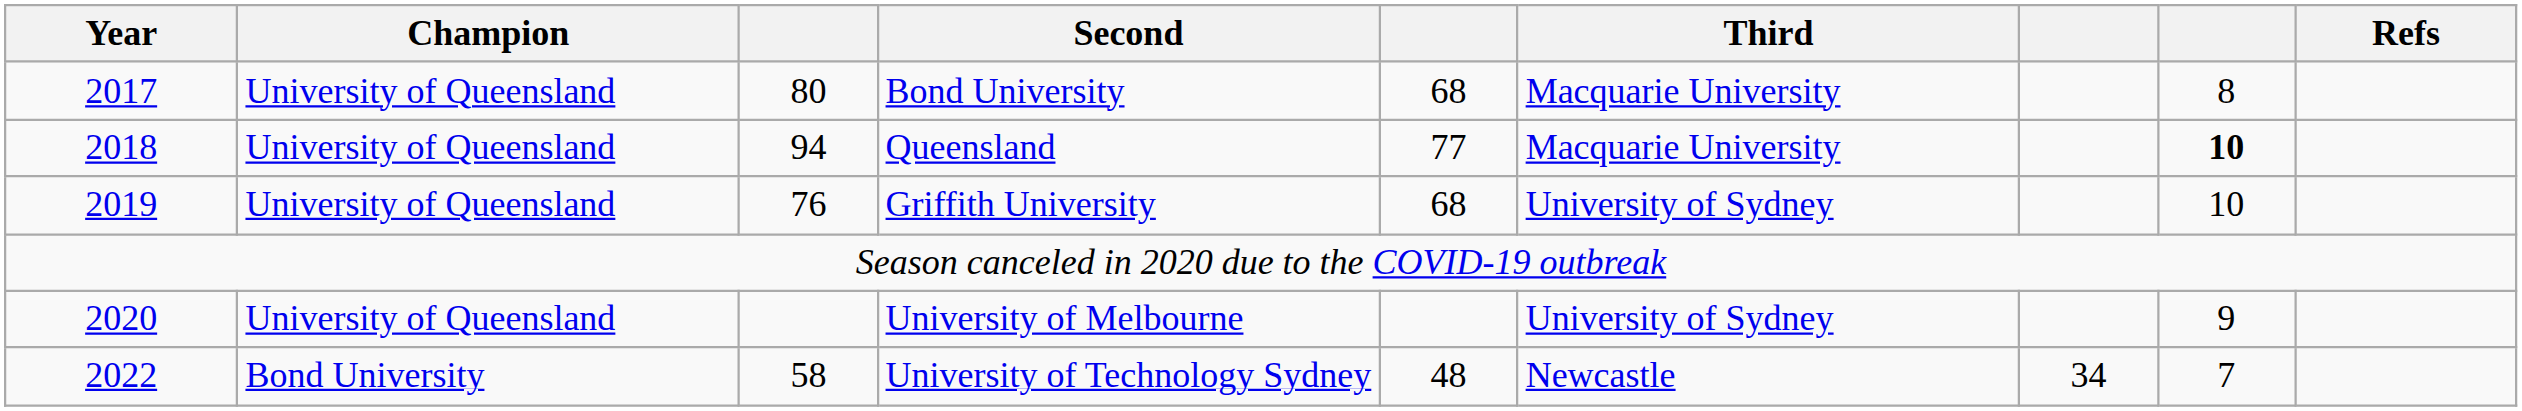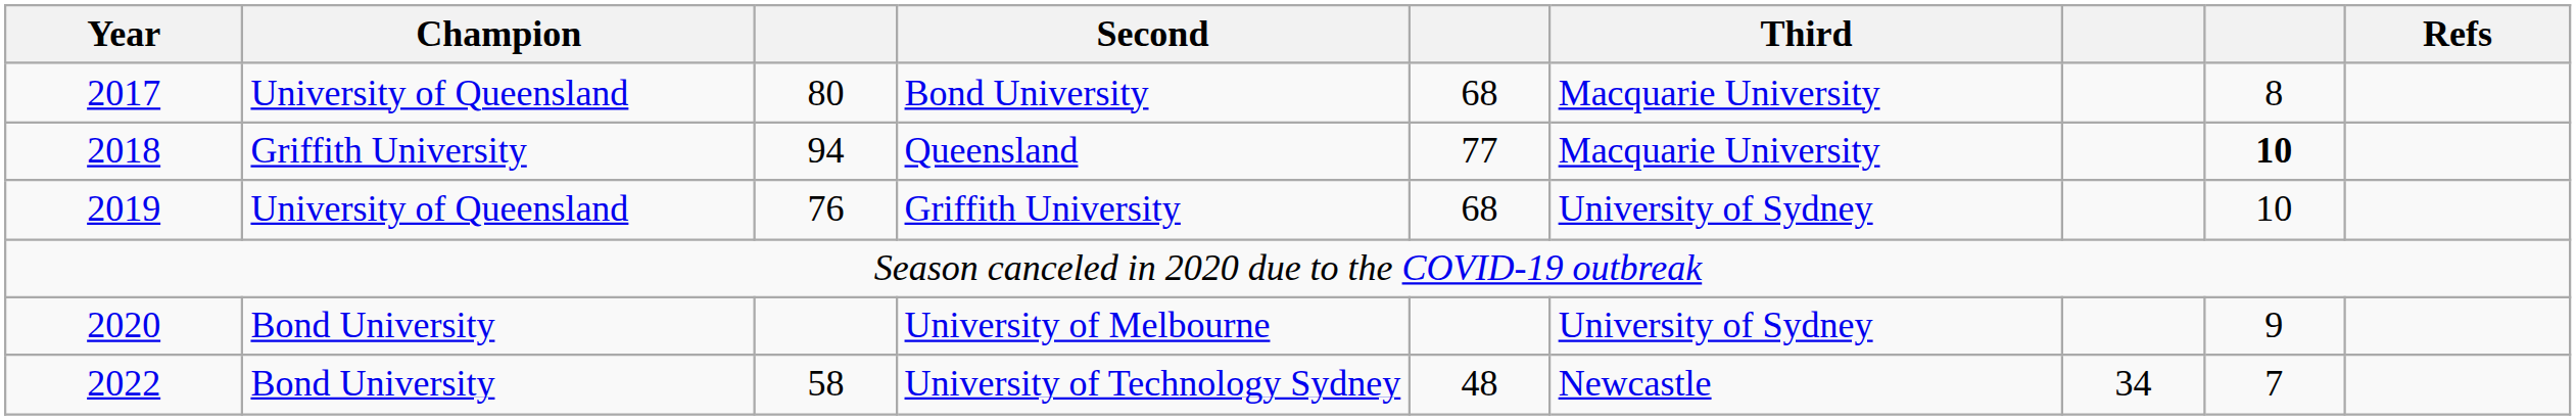 <table class="wikitable sortable" style="text-align:center;">
 <tr>
 <th scope=col>Year</th>
 <th scope=col style="width:20%;">Champion</th>
 <th scope=col></th>
 <th scope=col style="width:20%;">Second</th>
 <th scope=col></th>
 <th scope=col style="width:20%;">Third</th>
 <th scope=col></th>
 <th scope=col></th>
 <th scope=col class=unsortable>Refs</th>
 </tr>
 <tr>
 <td><a href='#'>2017</a></td>
 <td style="text-align:left;"><a href='#'>University of Queensland</a></td>
 <td>80</td>
 <td style="text-align:left;"><a href='#'>Bond University</a></td>
 <td>68</td>
 <td style="text-align:left;"><a href='#'>Macquarie University</a></td>
 <td></td>
 <td>8</td>
 <td></td>
 </tr>
 <tr>
 <td><a href='#'>2018</a></td>
-<td style="text-align:left;"><a href='#'>University of Queensland</a></td>
+<td style="text-align:left;"><a href='#'>Griffith University</a></td>
 <td>94</td>
 <td style="text-align:left;"><a href='#'> Queensland</a></td>
 <td>77</td>
 <td style="text-align:left;"><a href='#'>Macquarie University</a></td>
 <td></td>
 <td><strong>10</strong></td>
 <td></td>
 </tr>
 <tr>
 <td><a href='#'>2019</a></td>
 <td style="text-align:left;"><a href='#'>University of Queensland</a></td>
 <td>76</td>
 <td style="text-align:left;"><a href='#'>Griffith University</a></td>
 <td>68</td>
 <td style="text-align:left;"><a href='#'>University of Sydney</a></td>
 <td></td>
 <td>10</td>
 <td></td>
 </tr>
 <tr>
 <td colspan=100%><em>Season canceled in 2020 due to the <a href='#'>COVID-19 outbreak</a></em></td>
 </tr>
 <tr>
 <td><a href='#'>2020</a></td>
-<td style="text-align:left;"><a href='#'>University of Queensland</a></td>
+<td style="text-align:left;"><a href='#'>Bond University</a></td>
 <td></td>
 <td style="text-align:left;"><a href='#'>University of Melbourne</a></td>
 <td></td>
 <td style="text-align:left;"><a href='#'>University of Sydney</a></td>
 <td></td>
 <td>9</td>
 <td></td>
 </tr>
 <tr>
 <td><a href='#'>2022</a></td>
 <td style="text-align:left;"><a href='#'>Bond University</a></td>
 <td>58</td>
 <td style="text-align:left;"><a href='#'>University of Technology Sydney</a></td>
 <td>48</td>
 <td style="text-align:left;"><a href='#'> Newcastle</a></td>
 <td>34</td>
 <td>7</td>
 <td></td>
 </tr>
 </table>
